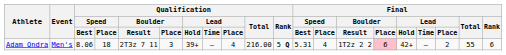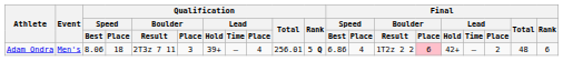 <table class="wikitable" style="font-size:90%">
 <tr>
 <th rowspan="3">Athlete</th>
 <th rowspan="3">Event</th>
 <th colspan="9">Qualification</th>
 <th colspan="9">Final</th>
 </tr>
 <tr style="font-size: 95%">
 <th colspan="2">Speed</th>
 <th colspan="2">Boulder</th>
 <th colspan="3">Lead</th>
 <th rowspan="2">Total</th>
 <th rowspan="2">Rank</th>
 <th colspan="2">Speed</th>
 <th colspan="2">Boulder</th>
 <th colspan="3">Lead</th>
 <th rowspan="2">Total</th>
 <th rowspan="2">Rank</th>
 </tr>
 <tr style="font-size:95%">
 <th>Best</th>
 <th>Place</th>
 <th>Result</th>
 <th>Place</th>
 <th>Hold</th>
 <th>Time</th>
 <th>Place</th>
 <th>Best</th>
 <th>Place</th>
 <th>Result</th>
 <th>Place</th>
 <th>Hold</th>
 <th>Time</th>
 <th>Place</th>
 </tr>
 <tr align="center">
 <td align="left"><a href='#'>Adam Ondra</a></td>
 <td align="left"><a href='#'>Men's</a></td>
 <td>8.06</td>
 <td>18</td>
 <td>2T3z 7 11</td>
 <td>3</td>
 <td>39+</td>
 <td>—</td>
 <td>4</td>
-<td>216.00</td>
+<td>256.01</td>
 <td>5 <strong>Q</strong></td>
-<td>5.31</td>
+<td>6.86</td>
 <td>4</td>
 <td>1T2z 2 2</td>
 <td style="background: pink;">6</td>
 <td>42+</td>
 <td>—</td>
 <td>2</td>
-<td>55</td>
+<td>48</td>
 <td>6</td>
 </tr>
 </table>
